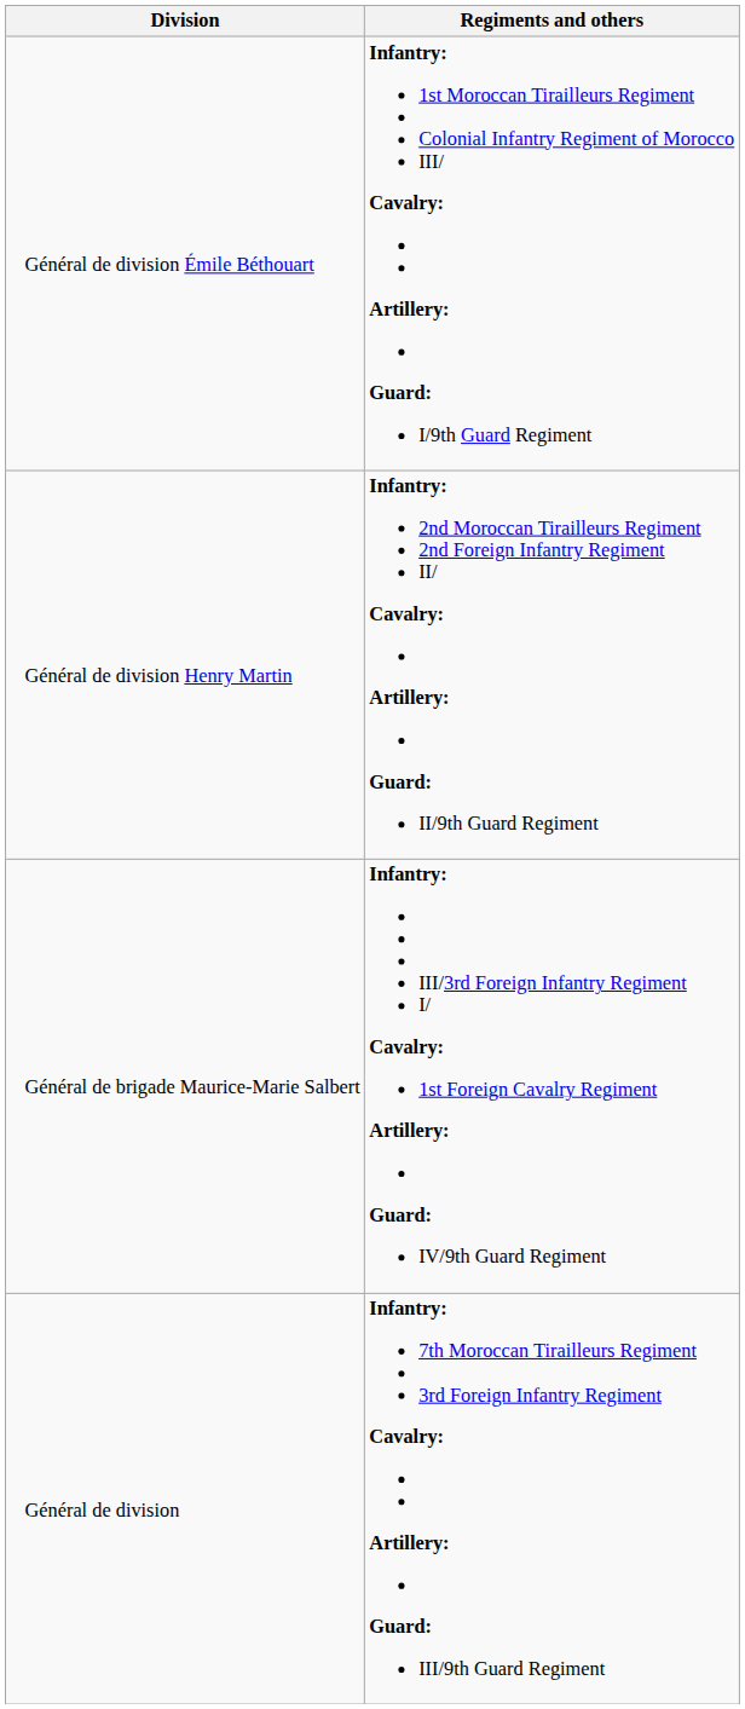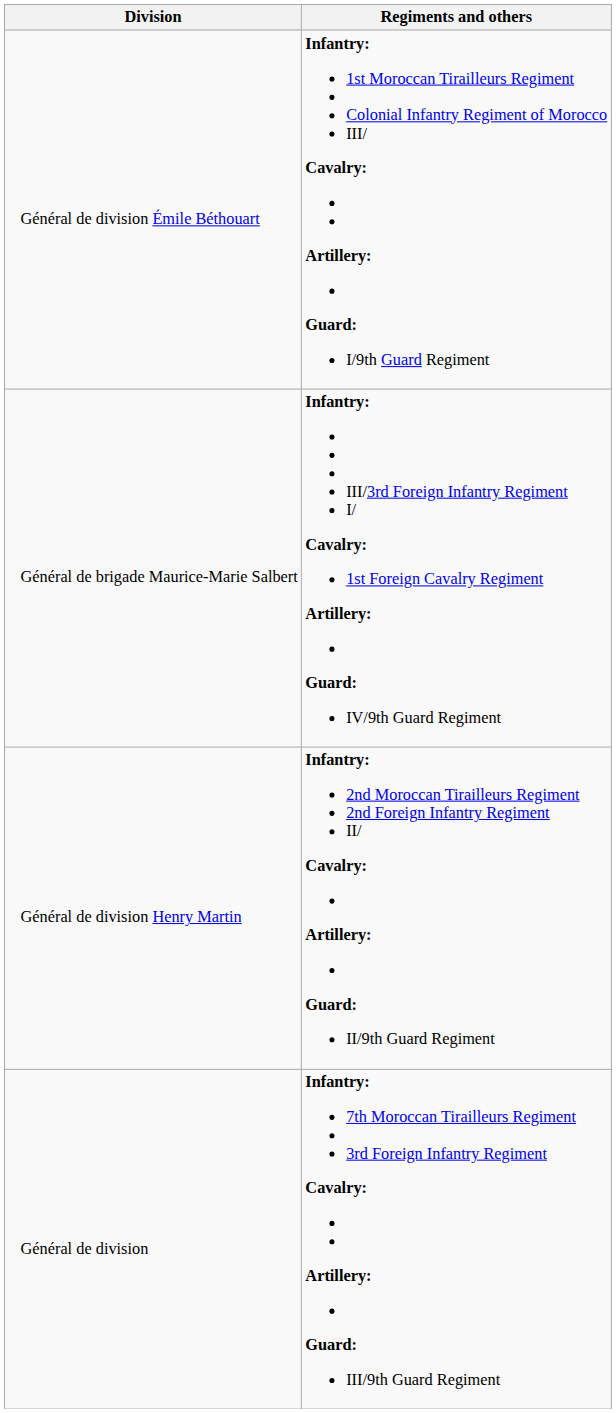 <table class="wikitable">
 <tr>
 <th>Division</th>
 <th>Regiments and others</th>
 </tr>
 <tr>
 <td><br>   Général de division <a href='#'>Émile Béthouart</a></td>
 <td><strong>Infantry:</strong><br><ul><li><a href='#'>1st Moroccan Tirailleurs Regiment</a></li><li></li><li><a href='#'>Colonial Infantry Regiment of Morocco</a></li><li>III/</li></ul><strong>Cavalry:</strong><ul><li></li><li></li></ul><strong>Artillery:</strong><ul><li></li></ul><strong>Guard:</strong><ul><li>I/9th <a href='#'>Guard</a> Regiment</li></ul></td>
 </tr>
 <tr>
+<td><br>   Général de brigade Maurice-Marie Salbert</td>
+<td><strong>Infantry:</strong><br><ul><li></li><li></li><li></li><li>III/<a href='#'>3rd Foreign Infantry Regiment</a></li><li>I/</li></ul><strong>Cavalry:</strong><ul><li><a href='#'>1st Foreign Cavalry Regiment</a></li></ul><strong>Artillery:</strong><ul><li></li></ul><strong>Guard:</strong><ul><li>IV/9th Guard Regiment</li></ul></td>
+</tr>
+<tr>
 <td><br>   Général de division <a href='#'>Henry Martin</a></td>
 <td><strong>Infantry:</strong><br><ul><li><a href='#'>2nd Moroccan Tirailleurs Regiment</a></li><li><a href='#'>2nd Foreign Infantry Regiment</a></li><li>II/</li></ul><strong>Cavalry:</strong><ul><li></li></ul><strong>Artillery:</strong><ul><li></li></ul><strong>Guard:</strong><ul><li>II/9th Guard Regiment</li></ul></td>
-</tr>
-<tr>
-<td><br>   Général de brigade Maurice-Marie Salbert</td>
-<td><strong>Infantry:</strong><br><ul><li></li><li></li><li></li><li>III/<a href='#'>3rd Foreign Infantry Regiment</a></li><li>I/</li></ul><strong>Cavalry:</strong><ul><li><a href='#'>1st Foreign Cavalry Regiment</a></li></ul><strong>Artillery:</strong><ul><li></li></ul><strong>Guard:</strong><ul><li>IV/9th Guard Regiment</li></ul></td>
 </tr>
 <tr>
 <td><br>   Général de division </td>
 <td><strong>Infantry:</strong><br><ul><li><a href='#'>7th Moroccan Tirailleurs Regiment</a></li><li></li><li><a href='#'>3rd Foreign Infantry Regiment</a></li></ul><strong>Cavalry:</strong><ul><li></li><li></li></ul><strong>Artillery:</strong><ul><li></li></ul><strong>Guard:</strong><ul><li>III/9th Guard Regiment</li></ul></td>
 </tr>
 </table>
